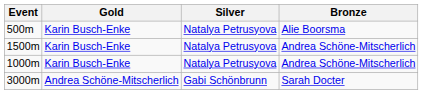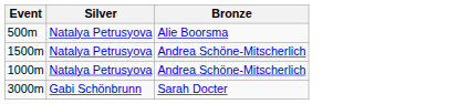 <table class="wikitable">
 <tr>
 <th>Event</th>
-<th>Gold<br></th>
 <th>Silver<br></th>
 <th>Bronze<br></th>
 </tr>
 <tr>
 <td>500m</td>
-<td><a href='#'>Karin Busch-Enke</a></td>
 <td><a href='#'>Natalya Petrusyova</a></td>
 <td><a href='#'>Alie Boorsma</a></td>
 </tr>
 <tr>
 <td>1500m</td>
-<td><a href='#'>Karin Busch-Enke</a></td>
 <td><a href='#'>Natalya Petrusyova</a></td>
 <td><a href='#'>Andrea Schöne-Mitscherlich</a></td>
 </tr>
 <tr>
 <td>1000m</td>
-<td><a href='#'>Karin Busch-Enke</a></td>
 <td><a href='#'>Natalya Petrusyova</a></td>
 <td><a href='#'>Andrea Schöne-Mitscherlich</a></td>
 </tr>
 <tr>
 <td>3000m</td>
-<td><a href='#'>Andrea Schöne-Mitscherlich</a></td>
 <td><a href='#'>Gabi Schönbrunn</a></td>
 <td><a href='#'>Sarah Docter</a></td>
 </tr>
 </table>
